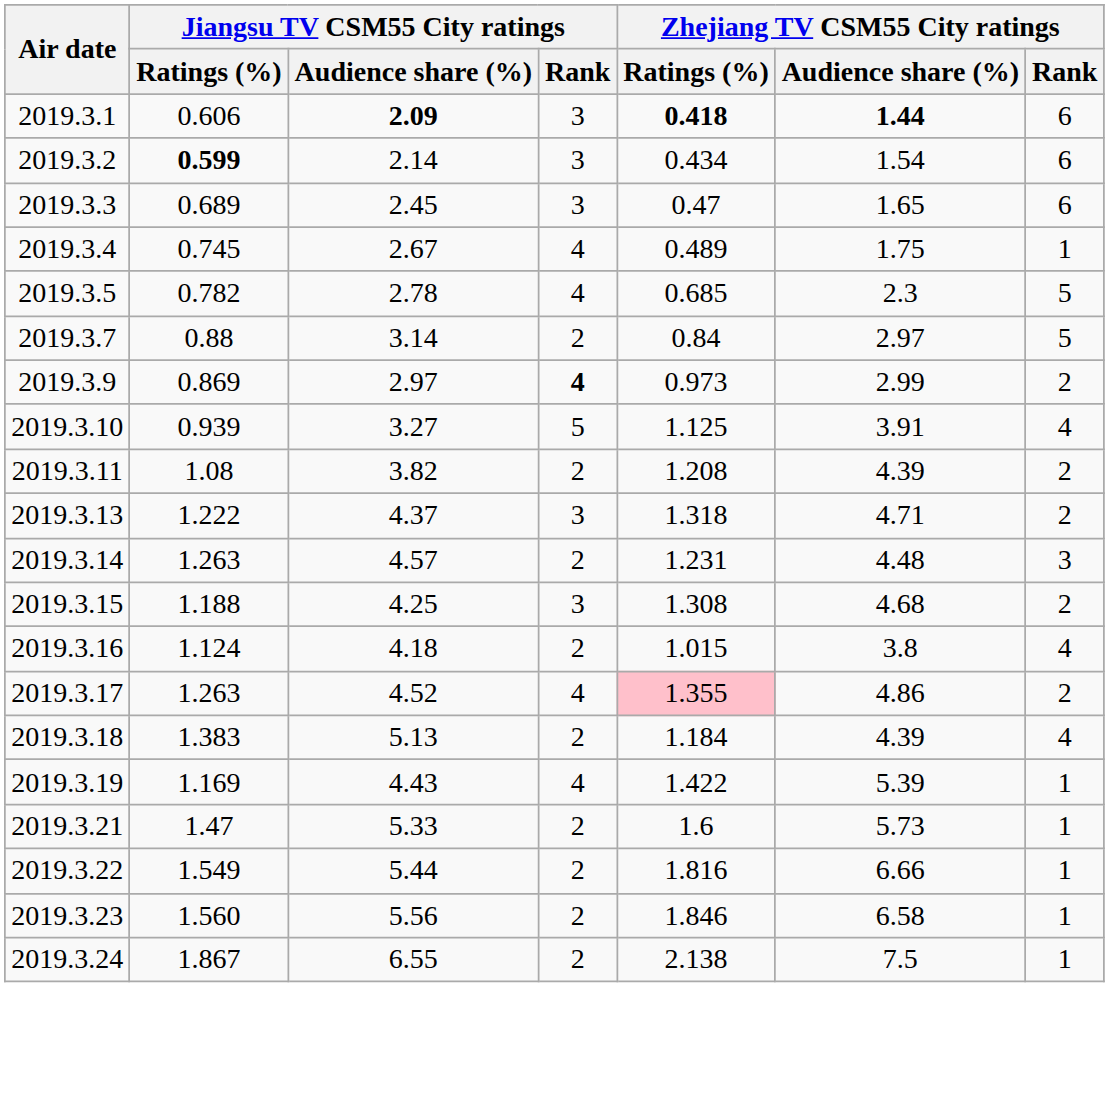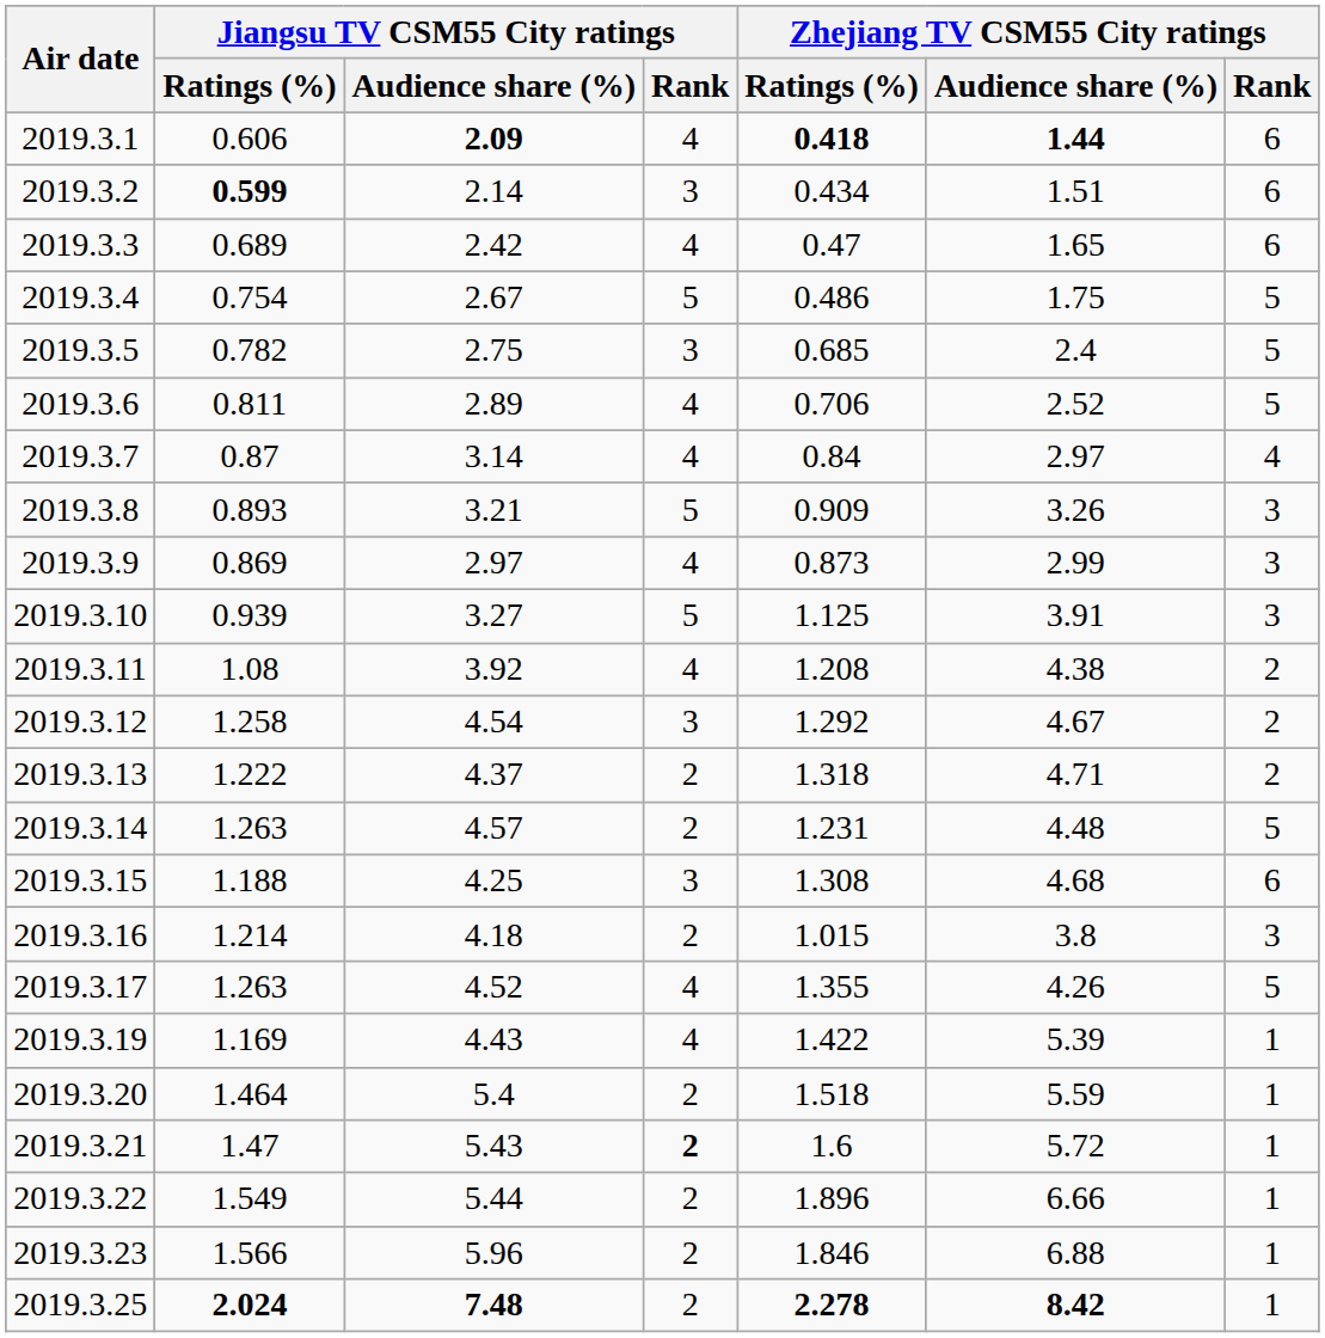 <table class="wikitable sortable mw-collapsible jquery-tablesorter" style="text-align:center">
 <tr>
 <th rowspan="2">Air date</th>
 <th colspan="3" rowspan="1"><a href='#'>Jiangsu TV</a> CSM55 City ratings</th>
 <th colspan="3" rowspan="1"><a href='#'>Zhejiang TV</a> CSM55 City ratings</th>
 </tr>
 <tr>
 <th><strong>Ratings (%)</strong></th>
 <th><strong>Audience share (%)</strong></th>
 <th><strong>Rank</strong></th>
 <th><strong>Ratings (%)</strong></th>
 <th><strong>Audience share (%)</strong></th>
 <th><strong>Rank</strong></th>
 </tr>
 <tr>
 <td>2019.3.1</td>
 <td>0.606</td>
 <td><strong><span>2.09</span></strong></td>
-<td>3</td>
+<td>4</td>
 <td><strong><span>0.418</span></strong></td>
 <td><strong><span>1.44</span></strong></td>
 <td>6</td>
 </tr>
 <tr>
 <td>2019.3.2</td>
 <td><strong><span>0.599</span></strong></td>
 <td>2.14</td>
 <td>3</td>
 <td>0.434</td>
-<td>1.54</td>
+<td>1.51</td>
 <td>6</td>
 </tr>
 <tr>
 <td>2019.3.3</td>
 <td>0.689</td>
-<td>2.45</td>
-<td>3</td>
+<td>2.42</td>
+<td>4</td>
 <td>0.47</td>
 <td>1.65</td>
 <td>6</td>
 </tr>
 <tr>
 <td>2019.3.4</td>
-<td>0.745</td>
+<td>0.754</td>
 <td>2.67</td>
-<td>4</td>
-<td>0.489</td>
+<td>5</td>
+<td>0.486</td>
 <td>1.75</td>
-<td>1</td>
+<td>5</td>
 </tr>
 <tr>
 <td>2019.3.5</td>
 <td>0.782</td>
-<td>2.78</td>
+<td>2.75</td>
+<td>3</td>
+<td>0.685</td>
+<td>2.4</td>
+<td>5</td>
+</tr>
+<tr>
+<td>2019.3.6</td>
+<td>0.811</td>
+<td>2.89</td>
 <td>4</td>
-<td>0.685</td>
-<td>2.3</td>
+<td>0.706</td>
+<td>2.52</td>
 <td>5</td>
 </tr>
 <tr>
 <td>2019.3.7</td>
-<td>0.88</td>
+<td>0.87</td>
 <td>3.14</td>
-<td>2</td>
+<td>4</td>
 <td>0.84</td>
 <td>2.97</td>
+<td>4</td>
+</tr>
+<tr>
+<td>2019.3.8</td>
+<td>0.893</td>
+<td>3.21</td>
 <td>5</td>
+<td>0.909</td>
+<td>3.26</td>
+<td>3</td>
 </tr>
 <tr>
 <td>2019.3.9</td>
 <td>0.869</td>
 <td>2.97</td>
-<td><strong>4</strong></td>
-<td>0.973</td>
+<td>4</td>
+<td>0.873</td>
 <td>2.99</td>
-<td>2</td>
+<td>3</td>
 </tr>
 <tr>
 <td>2019.3.10</td>
 <td>0.939</td>
 <td>3.27</td>
 <td>5</td>
 <td>1.125</td>
 <td>3.91</td>
-<td>4</td>
+<td>3</td>
 </tr>
 <tr>
 <td>2019.3.11</td>
 <td>1.08</td>
-<td>3.82</td>
+<td>3.92</td>
+<td>4</td>
+<td>1.208</td>
+<td>4.38</td>
 <td>2</td>
-<td>1.208</td>
-<td>4.39</td>
+</tr>
+<tr>
+<td>2019.3.12</td>
+<td>1.258</td>
+<td>4.54</td>
+<td>3</td>
+<td>1.292</td>
+<td>4.67</td>
 <td>2</td>
 </tr>
 <tr>
 <td>2019.3.13</td>
 <td>1.222</td>
 <td>4.37</td>
-<td>3</td>
+<td>2</td>
 <td>1.318</td>
 <td>4.71</td>
 <td>2</td>
 </tr>
 <tr>
 <td>2019.3.14</td>
 <td>1.263</td>
 <td>4.57</td>
 <td>2</td>
 <td>1.231</td>
 <td>4.48</td>
-<td>3</td>
+<td>5</td>
 </tr>
 <tr>
 <td>2019.3.15</td>
 <td>1.188</td>
 <td>4.25</td>
 <td>3</td>
 <td>1.308</td>
 <td>4.68</td>
-<td>2</td>
+<td>6</td>
 </tr>
 <tr>
 <td>2019.3.16</td>
-<td>1.124</td>
+<td>1.214</td>
 <td>4.18</td>
 <td>2</td>
 <td>1.015</td>
 <td>3.8</td>
-<td>4</td>
+<td>3</td>
 </tr>
 <tr>
 <td>2019.3.17</td>
 <td>1.263</td>
 <td>4.52</td>
 <td>4</td>
-<td style="background: pink;">1.355</td>
-<td>4.86</td>
-<td>2</td>
-</tr>
-<tr>
-<td>2019.3.18</td>
-<td>1.383</td>
-<td>5.13</td>
-<td>2</td>
-<td>1.184</td>
-<td>4.39</td>
-<td>4</td>
+<td>1.355</td>
+<td>4.26</td>
+<td>5</td>
 </tr>
 <tr>
 <td>2019.3.19</td>
 <td>1.169</td>
 <td>4.43</td>
 <td>4</td>
 <td>1.422</td>
 <td>5.39</td>
 <td>1</td>
 </tr>
 <tr>
+<td>2019.3.20</td>
+<td>1.464</td>
+<td>5.4</td>
+<td>2</td>
+<td>1.518</td>
+<td>5.59</td>
+<td>1</td>
+</tr>
+<tr>
 <td>2019.3.21</td>
 <td>1.47</td>
-<td>5.33</td>
-<td>2</td>
+<td>5.43</td>
+<td><strong>2</strong></td>
 <td>1.6</td>
-<td>5.73</td>
+<td>5.72</td>
 <td>1</td>
 </tr>
 <tr>
 <td>2019.3.22</td>
 <td>1.549</td>
 <td>5.44</td>
 <td>2</td>
-<td>1.816</td>
+<td>1.896</td>
 <td>6.66</td>
 <td>1</td>
 </tr>
 <tr>
 <td>2019.3.23</td>
-<td>1.560</td>
-<td>5.56</td>
+<td>1.566</td>
+<td>5.96</td>
 <td>2</td>
 <td>1.846</td>
-<td>6.58</td>
+<td>6.88</td>
 <td>1</td>
 </tr>
 <tr>
-<td>2019.3.24</td>
-<td>1.867</td>
-<td>6.55</td>
+<td>2019.3.25</td>
+<td><strong><span>2.024</span></strong></td>
+<td><strong><span>7.48</span></strong></td>
 <td>2</td>
-<td>2.138</td>
-<td>7.5</td>
+<td><strong><span>2.278</span></strong></td>
+<td><strong><span>8.42</span></strong></td>
 <td>1</td>
 </tr>
 </table>
